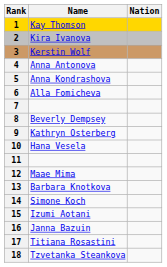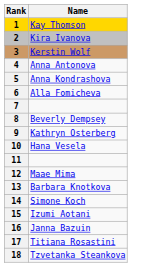 <table class="wikitable">
 <tr>
 <th>Rank</th>
 <th>Name</th>
-<th>Nation</th>
 </tr>
 <tr bgcolor="gold">
 <td align="center"><strong>1</strong></td>
 <td><a href='#'>Kay Thomson</a></td>
-<td></td>
 </tr>
 <tr bgcolor="silver">
 <td align="center"><strong>2</strong></td>
 <td><a href='#'>Kira Ivanova</a></td>
-<td></td>
 </tr>
 <tr bgcolor="cc9966">
 <td align="center"><strong>3</strong></td>
 <td><a href='#'>Kerstin Wolf</a></td>
-<td></td>
 </tr>
 <tr>
 <th>4</th>
 <td><a href='#'>Anna Antonova</a></td>
-<td></td>
 </tr>
 <tr>
 <th>5</th>
 <td><a href='#'>Anna Kondrashova</a></td>
-<td></td>
 </tr>
 <tr>
 <th>6</th>
 <td><a href='#'>Alla Fomicheva</a></td>
-<td></td>
 </tr>
 <tr>
 <th>7</th>
-<td></td>
 <td></td>
 </tr>
 <tr>
 <th>8</th>
 <td><a href='#'>Beverly Dempsey</a></td>
-<td></td>
 </tr>
 <tr>
 <th>9</th>
 <td><a href='#'>Kathryn Osterberg</a></td>
-<td></td>
 </tr>
 <tr>
 <th>10</th>
 <td><a href='#'>Hana Vesela</a></td>
-<td></td>
 </tr>
 <tr>
 <th>11</th>
-<td></td>
 <td></td>
 </tr>
 <tr>
 <th>12</th>
 <td><a href='#'>Maae Mima</a></td>
-<td></td>
 </tr>
 <tr>
 <th>13</th>
 <td><a href='#'>Barbara Knotkova</a></td>
-<td></td>
 </tr>
 <tr>
 <th>14</th>
 <td><a href='#'>Simone Koch</a></td>
-<td></td>
 </tr>
 <tr>
 <th>15</th>
 <td><a href='#'>Izumi Aotani</a></td>
-<td></td>
 </tr>
 <tr>
 <th>16</th>
 <td><a href='#'>Janna Bazuin</a></td>
-<td></td>
 </tr>
 <tr>
 <th>17</th>
 <td><a href='#'>Titiana Rosastini</a></td>
-<td></td>
 </tr>
 <tr>
 <th>18</th>
 <td><a href='#'>Tzvetanka Steankova</a></td>
-<td></td>
 </tr>
 </table>
